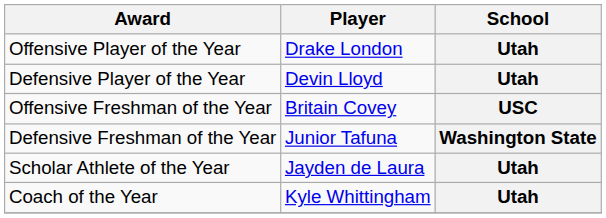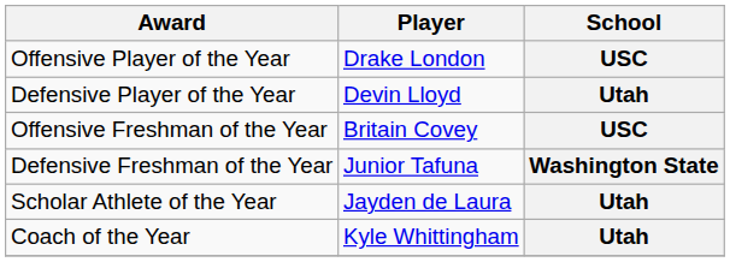 <table class="wikitable" border="0">
 <tr>
 <th>Award</th>
 <th>Player</th>
 <th>School</th>
 </tr>
 <tr>
 <td>Offensive Player of the Year</td>
 <td><a href='#'>Drake London</a></td>
-<th style=>Utah</th>
+<th style=>USC</th>
 </tr>
 <tr>
 <td>Defensive Player of the Year</td>
 <td><a href='#'>Devin Lloyd</a></td>
 <th style=>Utah</th>
 </tr>
 <tr>
 <td>Offensive Freshman of the Year</td>
 <td><a href='#'>Britain Covey</a></td>
 <th style=>USC</th>
 </tr>
 <tr>
 <td>Defensive Freshman of the Year</td>
 <td><a href='#'>Junior Tafuna</a></td>
 <th style=>Washington State</th>
 </tr>
 <tr>
 <td>Scholar Athlete of the Year</td>
 <td><a href='#'>Jayden de Laura</a></td>
 <th style=>Utah</th>
 </tr>
 <tr>
 <td>Coach of the Year</td>
 <td><a href='#'>Kyle Whittingham</a></td>
 <th style=>Utah</th>
 </tr>
 <tr>
 </tr>
 </table>
